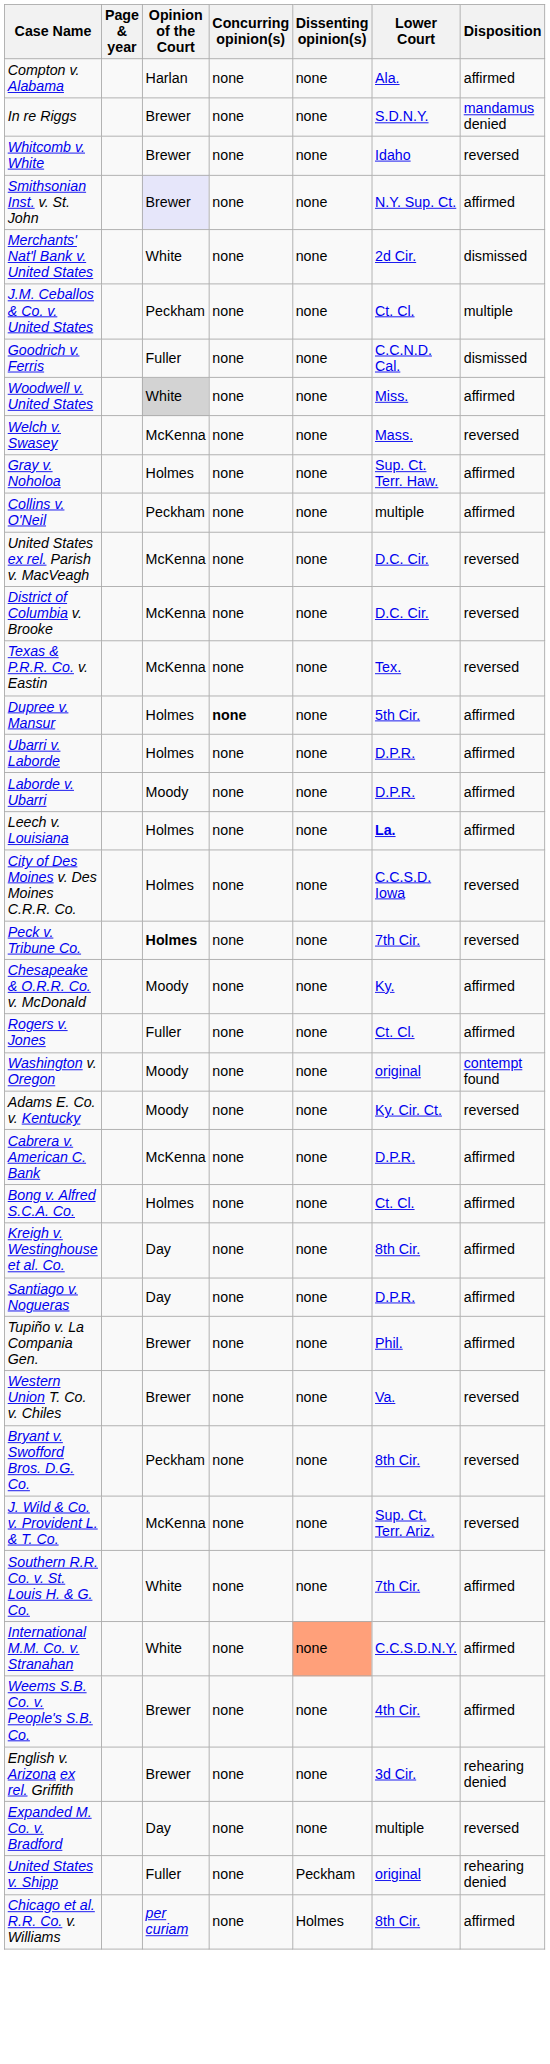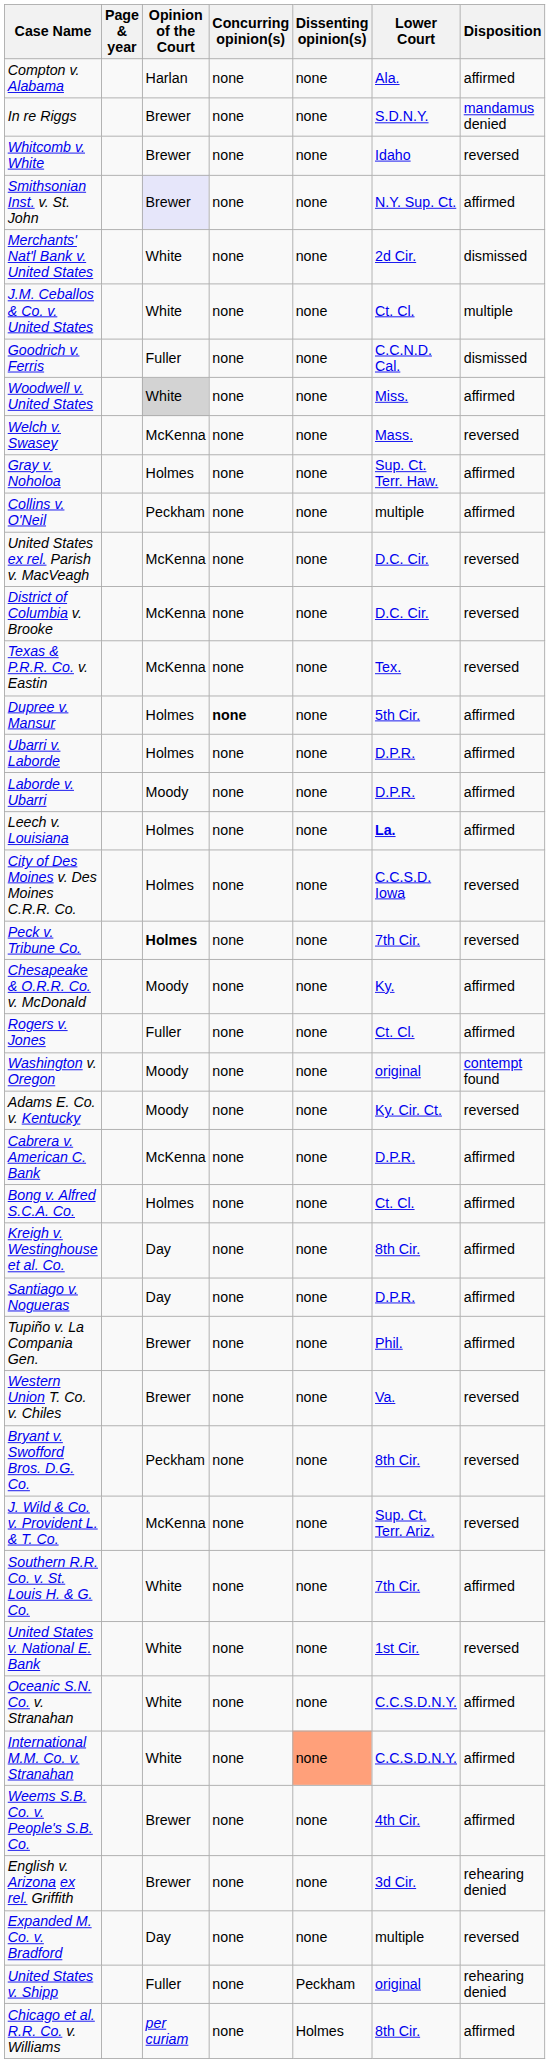 <table class="wikitable sortable">
 <tr>
 <th scope="col" style="width: 380px;">Case Name</th>
 <th scope="col" style="width: 95px;">Page & year</th>
 <th scope="col" style="width: 10px;">Opinion of the Court</th>
 <th scope="col" style="width: 10px;">Concurring opinion(s)</th>
 <th scope="col" style="width: 10px;">Dissenting opinion(s)</th>
 <th scope="col" style="width: 155px;">Lower Court</th>
 <th scope="col" style="width: 133px;">Disposition</th>
 </tr>
 <tr>
 <td><em>Compton v. <a href='#'>Alabama</a></em></td>
 <td align="right"></td>
 <td>Harlan</td>
 <td>none</td>
 <td>none</td>
 <td><a href='#'>Ala.</a></td>
 <td>affirmed</td>
 </tr>
 <tr>
 <td><em>In re Riggs</em></td>
 <td align="right"></td>
 <td>Brewer</td>
 <td>none</td>
 <td>none</td>
 <td><a href='#'>S.D.N.Y.</a></td>
 <td><a href='#'>mandamus</a> denied</td>
 </tr>
 <tr>
 <td><em><a href='#'>Whitcomb v. White</a></em></td>
 <td align="right"></td>
 <td>Brewer</td>
 <td>none</td>
 <td>none</td>
 <td><a href='#'>Idaho</a></td>
 <td>reversed</td>
 </tr>
 <tr>
 <td><em><a href='#'>Smithsonian Inst.</a> v. St. John</em></td>
 <td align="right"></td>
 <td style="background: lavender;">Brewer</td>
 <td>none</td>
 <td>none</td>
 <td><a href='#'>N.Y. Sup. Ct.</a></td>
 <td>affirmed</td>
 </tr>
 <tr>
 <td><em><a href='#'>Merchants' Nat'l Bank v. United States</a></em></td>
 <td align="right"></td>
 <td>White</td>
 <td>none</td>
 <td>none</td>
 <td><a href='#'>2d Cir.</a></td>
 <td>dismissed</td>
 </tr>
 <tr>
 <td><em><a href='#'>J.M. Ceballos & Co. v. United States</a></em></td>
 <td align="right"></td>
-<td>Peckham</td>
+<td>White</td>
 <td>none</td>
 <td>none</td>
 <td><a href='#'>Ct. Cl.</a></td>
 <td>multiple</td>
 </tr>
 <tr>
 <td><em><a href='#'>Goodrich v. Ferris</a></em></td>
 <td align="right"></td>
 <td>Fuller</td>
 <td>none</td>
 <td>none</td>
 <td><a href='#'>C.C.N.D. Cal.</a></td>
 <td>dismissed</td>
 </tr>
 <tr>
 <td><em><a href='#'>Woodwell v. United States</a></em></td>
 <td align="right"></td>
 <td style="background: lightgrey;">White</td>
 <td>none</td>
 <td>none</td>
 <td><a href='#'>Miss.</a></td>
 <td>affirmed</td>
 </tr>
 <tr>
 <td><em><a href='#'>Welch v. Swasey</a></em></td>
 <td align="right"></td>
 <td>McKenna</td>
 <td>none</td>
 <td>none</td>
 <td><a href='#'>Mass.</a></td>
 <td>reversed</td>
 </tr>
 <tr>
 <td><em><a href='#'>Gray v. Noholoa</a></em></td>
 <td align="right"></td>
 <td>Holmes</td>
 <td>none</td>
 <td>none</td>
 <td><a href='#'>Sup. Ct. Terr. Haw.</a></td>
 <td>affirmed</td>
 </tr>
 <tr>
 <td><em><a href='#'>Collins v. O'Neil</a></em></td>
 <td align="right"></td>
 <td>Peckham</td>
 <td>none</td>
 <td>none</td>
 <td>multiple</td>
 <td>affirmed</td>
 </tr>
 <tr>
 <td><em>United States <a href='#'>ex rel.</a> Parish v. MacVeagh</em></td>
 <td align="right"></td>
 <td>McKenna</td>
 <td>none</td>
 <td>none</td>
 <td><a href='#'>D.C. Cir.</a></td>
 <td>reversed</td>
 </tr>
 <tr>
 <td><em><a href='#'>District of Columbia</a> v. Brooke</em></td>
 <td align="right"></td>
 <td>McKenna</td>
 <td>none</td>
 <td>none</td>
 <td><a href='#'>D.C. Cir.</a></td>
 <td>reversed</td>
 </tr>
 <tr>
 <td><em><a href='#'>Texas & P.R.R. Co.</a> v. Eastin</em></td>
 <td align="right"></td>
 <td>McKenna</td>
 <td>none</td>
 <td>none</td>
 <td><a href='#'>Tex.</a></td>
 <td>reversed</td>
 </tr>
 <tr>
 <td><em><a href='#'>Dupree v. Mansur</a></em></td>
 <td align="right"></td>
 <td>Holmes</td>
 <td><strong>none</strong></td>
 <td>none</td>
 <td><a href='#'>5th Cir.</a></td>
 <td>affirmed</td>
 </tr>
 <tr>
 <td><em><a href='#'>Ubarri v. Laborde</a></em></td>
 <td align="right"></td>
 <td>Holmes</td>
 <td>none</td>
 <td>none</td>
 <td><a href='#'>D.P.R.</a></td>
 <td>affirmed</td>
 </tr>
 <tr>
 <td><em><a href='#'>Laborde v. Ubarri</a></em></td>
 <td align="right"></td>
 <td>Moody</td>
 <td>none</td>
 <td>none</td>
 <td><a href='#'>D.P.R.</a></td>
 <td>affirmed</td>
 </tr>
 <tr>
 <td><em>Leech v. <a href='#'>Louisiana</a></em></td>
 <td align="right"></td>
 <td>Holmes</td>
 <td>none</td>
 <td>none</td>
 <td><strong><a href='#'>La.</a></strong></td>
 <td>affirmed</td>
 </tr>
 <tr>
 <td><em><a href='#'>City of Des Moines</a> v. Des Moines C.R.R. Co.</em></td>
 <td align="right"></td>
 <td>Holmes</td>
 <td>none</td>
 <td>none</td>
 <td><a href='#'>C.C.S.D. Iowa</a></td>
 <td>reversed</td>
 </tr>
 <tr>
 <td><em><a href='#'>Peck v. Tribune Co.</a></em></td>
 <td align="right"></td>
 <td><strong>Holmes</strong></td>
 <td>none</td>
 <td>none</td>
 <td><a href='#'>7th Cir.</a></td>
 <td>reversed</td>
 </tr>
 <tr>
 <td><em><a href='#'>Chesapeake & O.R.R. Co.</a> v. McDonald</em></td>
 <td align="right"></td>
 <td>Moody</td>
 <td>none</td>
 <td>none</td>
 <td><a href='#'>Ky.</a></td>
 <td>affirmed</td>
 </tr>
 <tr>
 <td><em><a href='#'>Rogers v. Jones</a></em></td>
 <td align="right"></td>
 <td>Fuller</td>
 <td>none</td>
 <td>none</td>
 <td><a href='#'>Ct. Cl.</a></td>
 <td>affirmed</td>
 </tr>
 <tr>
 <td><em><a href='#'>Washington</a> v. <a href='#'>Oregon</a></em></td>
 <td align="right"></td>
 <td>Moody</td>
 <td>none</td>
 <td>none</td>
 <td><a href='#'>original</a></td>
 <td><a href='#'>contempt</a> found</td>
 </tr>
 <tr>
 <td><em>Adams E. Co. v. <a href='#'>Kentucky</a></em></td>
 <td align="right"></td>
 <td>Moody</td>
 <td>none</td>
 <td>none</td>
 <td><a href='#'>Ky. Cir. Ct.</a></td>
 <td>reversed</td>
 </tr>
 <tr>
 <td><em><a href='#'>Cabrera v. American C. Bank</a></em></td>
 <td align="right"></td>
 <td>McKenna</td>
 <td>none</td>
 <td>none</td>
 <td><a href='#'>D.P.R.</a></td>
 <td>affirmed</td>
 </tr>
 <tr>
 <td><em><a href='#'>Bong v. Alfred S.C.A. Co.</a></em></td>
 <td align="right"></td>
 <td>Holmes</td>
 <td>none</td>
 <td>none</td>
 <td><a href='#'>Ct. Cl.</a></td>
 <td>affirmed</td>
 </tr>
 <tr>
 <td><em><a href='#'>Kreigh v. Westinghouse et al. Co.</a></em></td>
 <td align="right"></td>
 <td>Day</td>
 <td>none</td>
 <td>none</td>
 <td><a href='#'>8th Cir.</a></td>
 <td>affirmed</td>
 </tr>
 <tr>
 <td><em><a href='#'>Santiago v. Nogueras</a></em></td>
 <td align="right"></td>
 <td>Day</td>
 <td>none</td>
 <td>none</td>
 <td><a href='#'>D.P.R.</a></td>
 <td>affirmed</td>
 </tr>
 <tr>
 <td><em>Tupiño v. La Compania Gen.</em></td>
 <td align="right"></td>
 <td>Brewer</td>
 <td>none</td>
 <td>none</td>
 <td><a href='#'>Phil.</a></td>
 <td>affirmed</td>
 </tr>
 <tr>
 <td><em><a href='#'>Western Union</a> T. Co. v. Chiles</em></td>
 <td align="right"></td>
 <td>Brewer</td>
 <td>none</td>
 <td>none</td>
 <td><a href='#'>Va.</a></td>
 <td>reversed</td>
 </tr>
 <tr>
 <td><em><a href='#'>Bryant v. Swofford Bros. D.G. Co.</a></em></td>
 <td align="right"></td>
 <td>Peckham</td>
 <td>none</td>
 <td>none</td>
 <td><a href='#'>8th Cir.</a></td>
 <td>reversed</td>
 </tr>
 <tr>
 <td><em><a href='#'>J. Wild & Co. v. Provident L. & T. Co.</a></em></td>
 <td align="right"></td>
 <td>McKenna</td>
 <td>none</td>
 <td>none</td>
 <td><a href='#'>Sup. Ct. Terr. Ariz.</a></td>
 <td>reversed</td>
 </tr>
 <tr>
 <td><em><a href='#'>Southern R.R. Co. v. St. Louis H. & G. Co.</a></em></td>
 <td align="right"></td>
 <td>White</td>
 <td>none</td>
 <td>none</td>
 <td><a href='#'>7th Cir.</a></td>
 <td>affirmed</td>
 </tr>
 <tr>
+<td><em><a href='#'>United States v. National E. Bank</a></em></td>
+<td align="right"></td>
+<td>White</td>
+<td>none</td>
+<td>none</td>
+<td><a href='#'>1st Cir.</a></td>
+<td>reversed</td>
+</tr>
+<tr>
+<td><em><a href='#'>Oceanic S.N. Co.</a> v. Stranahan</em></td>
+<td align="right"></td>
+<td>White</td>
+<td>none</td>
+<td>none</td>
+<td><a href='#'>C.C.S.D.N.Y.</a></td>
+<td>affirmed</td>
+</tr>
+<tr>
 <td><em><a href='#'>International M.M. Co. v. Stranahan</a></em></td>
 <td align="right"></td>
 <td>White</td>
 <td>none</td>
 <td style="background: lightsalmon;">none</td>
 <td><a href='#'>C.C.S.D.N.Y.</a></td>
 <td>affirmed</td>
 </tr>
 <tr>
 <td><em><a href='#'>Weems S.B. Co. v. People's S.B. Co.</a></em></td>
 <td align="right"></td>
 <td>Brewer</td>
 <td>none</td>
 <td>none</td>
 <td><a href='#'>4th Cir.</a></td>
 <td>affirmed</td>
 </tr>
 <tr>
 <td><em>English v. <a href='#'>Arizona</a> <a href='#'>ex rel.</a> Griffith</em></td>
 <td align="right"></td>
 <td>Brewer</td>
 <td>none</td>
 <td>none</td>
 <td><a href='#'>3d Cir.</a></td>
 <td>rehearing denied</td>
 </tr>
 <tr>
 <td><em><a href='#'>Expanded M. Co. v. Bradford</a></em></td>
 <td align="right"></td>
 <td>Day</td>
 <td>none</td>
 <td>none</td>
 <td>multiple</td>
 <td>reversed</td>
 </tr>
 <tr>
 <td><em><a href='#'>United States v. Shipp</a></em></td>
 <td align="right"></td>
 <td>Fuller</td>
 <td>none</td>
 <td>Peckham</td>
 <td><a href='#'>original</a></td>
 <td>rehearing denied</td>
 </tr>
 <tr>
 <td><em><a href='#'>Chicago et al. R.R. Co.</a> v. Williams</em></td>
 <td align="right"></td>
 <td><em><a href='#'>per curiam</a></em></td>
 <td>none</td>
 <td>Holmes</td>
 <td><a href='#'>8th Cir.</a></td>
 <td>affirmed</td>
 </tr>
 </table>
